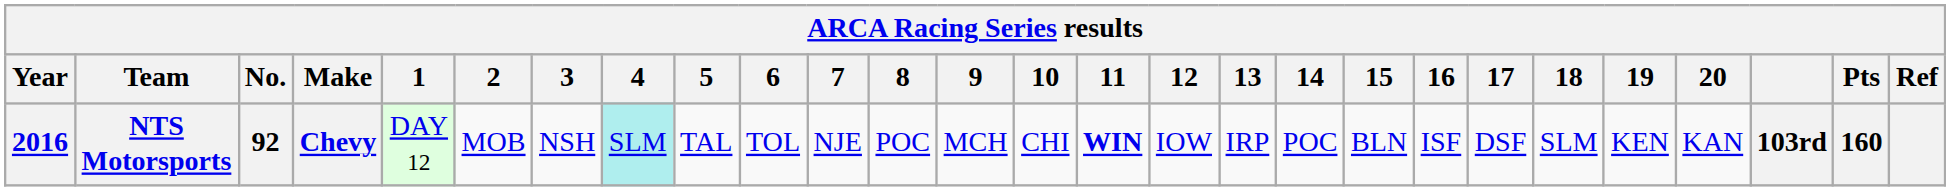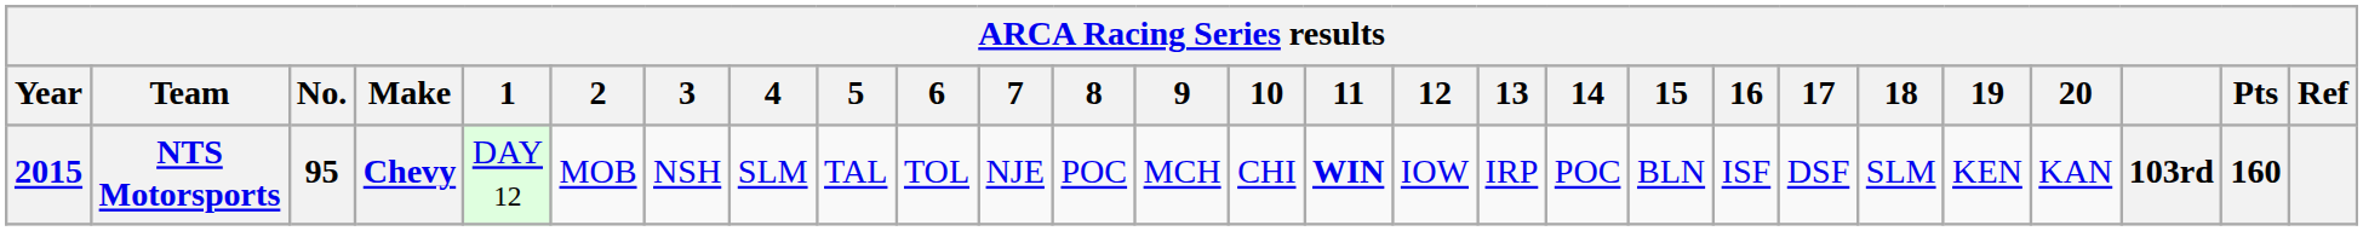 <table class="wikitable" style="text-align:center; font-size:75%">
 <tr>
 <th colspan=27><a href='#'>ARCA Racing Series</a> results</th>
 </tr>
 <tr>
 <th>Year</th>
 <th>Team</th>
 <th>No.</th>
 <th>Make</th>
 <th>1</th>
 <th>2</th>
 <th>3</th>
 <th>4</th>
 <th>5</th>
 <th>6</th>
 <th>7</th>
 <th>8</th>
 <th>9</th>
 <th>10</th>
 <th>11</th>
 <th>12</th>
 <th>13</th>
 <th>14</th>
 <th>15</th>
 <th>16</th>
 <th>17</th>
 <th>18</th>
 <th>19</th>
 <th>20</th>
 <th></th>
 <th>Pts</th>
 <th>Ref</th>
 </tr>
 <tr>
-<th><a href='#'>2016</a></th>
+<th><a href='#'>2015</a></th>
 <th><a href='#'>NTS Motorsports</a></th>
-<th>92</th>
+<th>95</th>
 <th><a href='#'>Chevy</a></th>
 <td style="background:#DFFFDF;"><a href='#'>DAY</a><br><small>12</small></td>
 <td><a href='#'>MOB</a></td>
 <td><a href='#'>NSH</a></td>
-<td style="background: paleturquoise;"><a href='#'>SLM</a></td>
+<td><a href='#'>SLM</a></td>
 <td><a href='#'>TAL</a></td>
 <td><a href='#'>TOL</a></td>
 <td><a href='#'>NJE</a></td>
 <td><a href='#'>POC</a></td>
 <td><a href='#'>MCH</a></td>
 <td><a href='#'>CHI</a></td>
 <td><strong><a href='#'>WIN</a></strong></td>
 <td><a href='#'>IOW</a></td>
 <td><a href='#'>IRP</a></td>
 <td><a href='#'>POC</a></td>
 <td><a href='#'>BLN</a></td>
 <td><a href='#'>ISF</a></td>
 <td><a href='#'>DSF</a></td>
 <td><a href='#'>SLM</a></td>
 <td><a href='#'>KEN</a></td>
 <td><a href='#'>KAN</a></td>
 <th>103rd</th>
 <th>160</th>
 <th></th>
 </tr>
 </table>
